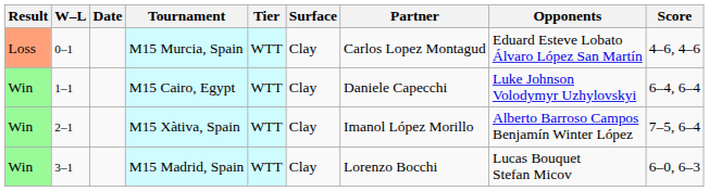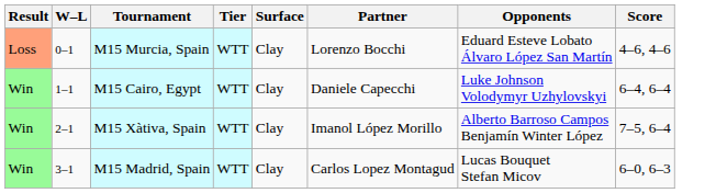 <table class="sortable wikitable">
 <tr>
 <th>Result</th>
 <th class="unsortable">W–L</th>
-<th>Date</th>
 <th>Tournament</th>
 <th>Tier</th>
 <th>Surface</th>
 <th>Partner</th>
 <th>Opponents</th>
 <th class="unsortable">Score</th>
 </tr>
 <tr>
 <td bgcolor=FFA07A>Loss</td>
 <td><small>0–1</small></td>
-<td></td>
 <td style="background:#cffcff;">M15 Murcia, Spain</td>
 <td style="background:#cffcff;">WTT</td>
 <td>Clay</td>
-<td> Carlos Lopez Montagud</td>
+<td> Lorenzo Bocchi</td>
 <td> Eduard Esteve Lobato<br> <a href='#'>Álvaro López San Martín</a></td>
 <td>4–6, 4–6</td>
 </tr>
 <tr>
 <td bgcolor=98FB98>Win</td>
 <td><small>1–1</small></td>
-<td></td>
 <td style="background:#cffcff;">M15 Cairo, Egypt</td>
 <td style="background:#cffcff;">WTT</td>
 <td>Clay</td>
 <td> Daniele Capecchi</td>
 <td> <a href='#'>Luke Johnson</a><br> <a href='#'>Volodymyr Uzhylovskyi</a></td>
 <td>6–4, 6–4</td>
 </tr>
 <tr>
 <td bgcolor=98FB98>Win</td>
 <td><small>2–1</small></td>
-<td></td>
 <td style="background:#cffcff;">M15 Xàtiva, Spain</td>
 <td style="background:#cffcff;">WTT</td>
 <td>Clay</td>
 <td> Imanol López Morillo</td>
 <td> <a href='#'>Alberto Barroso Campos</a><br> Benjamín Winter López</td>
 <td>7–5, 6–4</td>
 </tr>
 <tr>
 <td bgcolor=98FB98>Win</td>
 <td><small>3–1</small></td>
-<td></td>
 <td style="background:#cffcff;">M15 Madrid, Spain</td>
 <td style="background:#cffcff;">WTT</td>
 <td>Clay</td>
-<td> Lorenzo Bocchi</td>
+<td> Carlos Lopez Montagud</td>
 <td> Lucas Bouquet<br> Stefan Micov</td>
 <td>6–0, 6–3</td>
 </tr>
 </table>
